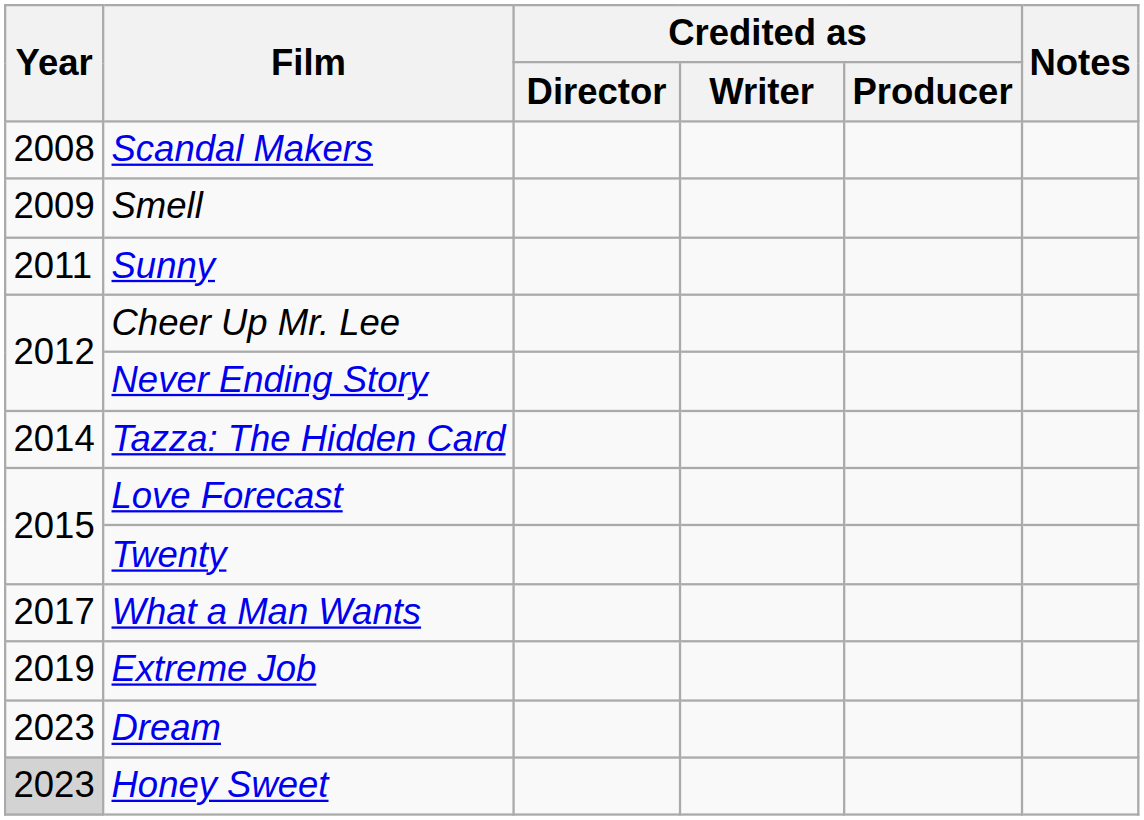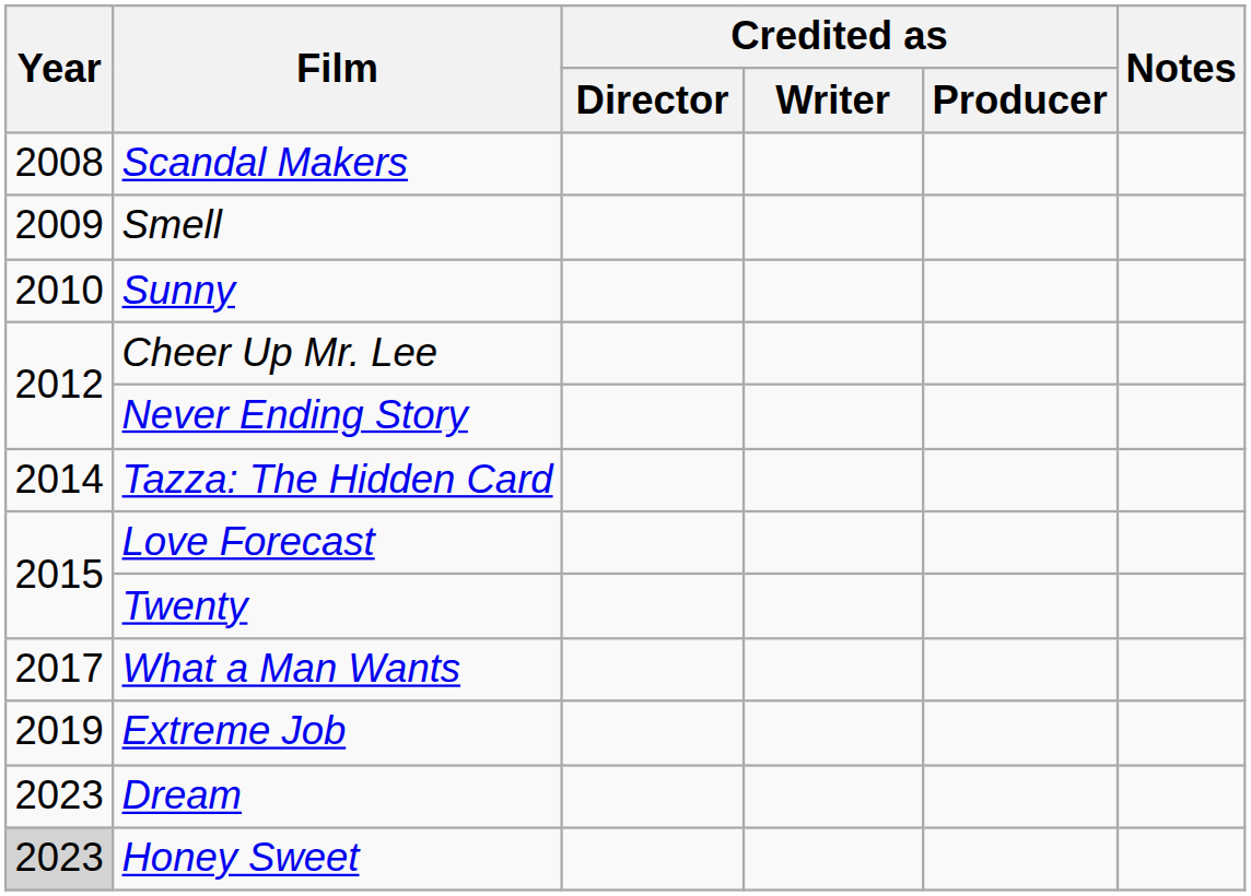 <table class="wikitable sortable">
 <tr>
 <th rowspan="2">Year</th>
 <th rowspan="2">Film</th>
 <th colspan="3">Credited as</th>
 <th rowspan="2">Notes</th>
 </tr>
 <tr>
 <th width="65">Director</th>
 <th width="65">Writer</th>
 <th width="65">Producer</th>
 </tr>
 <tr>
 <td>2008</td>
 <td><em><a href='#'>Scandal Makers</a></em></td>
 <td></td>
 <td></td>
 <td></td>
 <td></td>
 </tr>
 <tr>
 <td>2009</td>
 <td><em>Smell</em></td>
 <td></td>
 <td></td>
 <td></td>
 <td></td>
 </tr>
 <tr>
-<td>2011</td>
+<td>2010</td>
 <td><em><a href='#'>Sunny</a></em></td>
 <td></td>
 <td></td>
 <td></td>
 <td></td>
 </tr>
 <tr>
 <td rowspan=2>2012</td>
 <td><em>Cheer Up Mr. Lee</em></td>
 <td></td>
 <td></td>
 <td></td>
 <td></td>
 </tr>
 <tr>
 <td><em><a href='#'>Never Ending Story</a></em></td>
 <td></td>
 <td></td>
 <td></td>
 <td></td>
 </tr>
 <tr>
 <td>2014</td>
 <td><em><a href='#'>Tazza: The Hidden Card</a></em></td>
 <td></td>
 <td></td>
 <td></td>
 <td></td>
 </tr>
 <tr>
 <td rowspan=2>2015</td>
 <td><em><a href='#'>Love Forecast</a></em></td>
 <td></td>
 <td></td>
 <td></td>
 <td></td>
 </tr>
 <tr>
 <td><em><a href='#'>Twenty</a></em></td>
 <td></td>
 <td></td>
 <td></td>
 <td></td>
 </tr>
 <tr>
 <td>2017</td>
 <td><em><a href='#'>What a Man Wants</a></em></td>
 <td></td>
 <td></td>
 <td></td>
 <td></td>
 </tr>
 <tr>
 <td>2019</td>
 <td><em><a href='#'>Extreme Job</a></em></td>
 <td></td>
 <td></td>
 <td></td>
 <td></td>
 </tr>
 <tr>
 <td>2023</td>
 <td><em><a href='#'>Dream</a></em></td>
 <td></td>
 <td></td>
 <td></td>
 <td></td>
 </tr>
 <tr>
 <td style="background: lightgrey;">2023</td>
 <td><em><a href='#'>Honey Sweet</a></em></td>
 <td></td>
 <td></td>
 <td></td>
 <td></td>
 </tr>
 </table>
